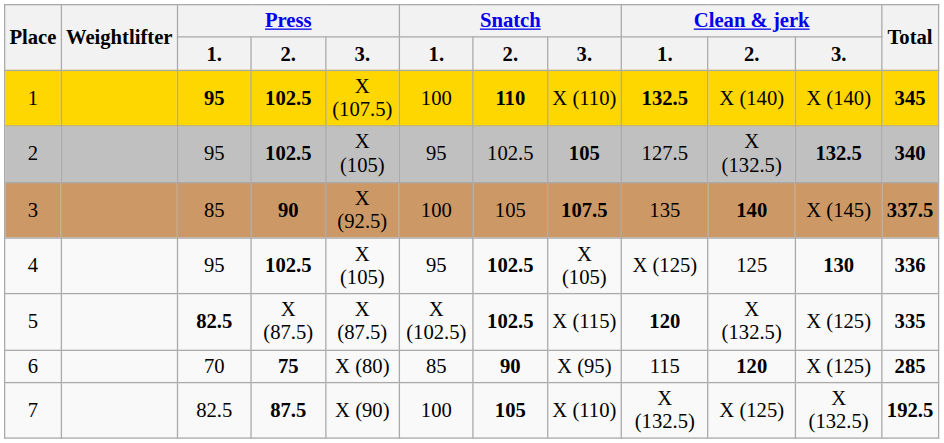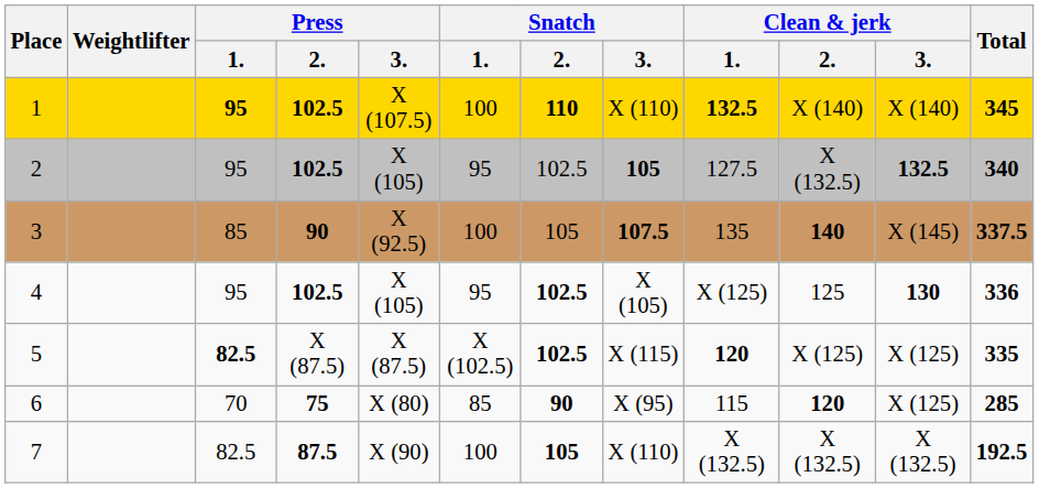 <table class=wikitable style="text-align:center">
 <tr>
 <th rowspan=2>Place</th>
 <th rowspan=2>Weightlifter</th>
 <th colspan=3><a href='#'>Press</a></th>
 <th colspan=3><a href='#'>Snatch</a></th>
 <th colspan=3><a href='#'>Clean & jerk</a></th>
 <th rowspan=2>Total</th>
 </tr>
 <tr>
 <th align=center width=50>1.</th>
 <th align=center width=50>2.</th>
 <th align=center width=50>3.</th>
 <th align=center width=50>1.</th>
 <th align=center width=50>2.</th>
 <th align=center width=50>3.</th>
 <th align=center width=60>1.</th>
 <th align=center width=60>2.</th>
 <th align=center width=60>3.</th>
 </tr>
 <tr bgcolor=gold>
 <td>1</td>
 <td align=left></td>
 <td><strong>95</strong></td>
 <td><strong>102.5</strong></td>
 <td>X (107.5)</td>
 <td>100</td>
 <td><strong>110</strong></td>
 <td>X (110)</td>
 <td><strong>132.5</strong></td>
 <td>X (140)</td>
 <td>X (140)</td>
 <td><strong>345</strong></td>
 </tr>
 <tr bgcolor=silver>
 <td>2</td>
 <td align=left></td>
 <td>95</td>
 <td><strong>102.5</strong></td>
 <td>X (105)</td>
 <td>95</td>
 <td>102.5</td>
 <td><strong>105</strong></td>
 <td>127.5</td>
 <td>X (132.5)</td>
 <td><strong>132.5</strong></td>
 <td><strong>340</strong></td>
 </tr>
 <tr bgcolor=cc9966>
 <td>3</td>
 <td align=left></td>
 <td>85</td>
 <td><strong>90</strong></td>
 <td>X (92.5)</td>
 <td>100</td>
 <td>105</td>
 <td><strong>107.5</strong></td>
 <td>135</td>
 <td><strong>140</strong></td>
 <td>X (145)</td>
 <td><strong>337.5</strong></td>
 </tr>
 <tr>
 <td>4</td>
 <td align=left></td>
 <td>95</td>
 <td><strong>102.5</strong></td>
 <td>X (105)</td>
 <td>95</td>
 <td><strong>102.5</strong></td>
 <td>X (105)</td>
 <td>X (125)</td>
 <td>125</td>
 <td><strong>130</strong></td>
 <td><strong>336</strong></td>
 </tr>
 <tr>
 <td>5</td>
 <td align=left></td>
 <td><strong>82.5</strong></td>
 <td>X (87.5)</td>
 <td>X (87.5)</td>
 <td>X (102.5)</td>
 <td><strong>102.5</strong></td>
 <td>X (115)</td>
 <td><strong>120</strong></td>
-<td>X (132.5)</td>
+<td>X (125)</td>
 <td>X (125)</td>
 <td><strong>335</strong></td>
 </tr>
 <tr>
 <td>6</td>
 <td align=left></td>
 <td>70</td>
 <td><strong>75</strong></td>
 <td>X (80)</td>
 <td>85</td>
 <td><strong>90</strong></td>
 <td>X (95)</td>
 <td>115</td>
 <td><strong>120</strong></td>
 <td>X (125)</td>
 <td><strong>285</strong></td>
 </tr>
 <tr>
 <td>7</td>
 <td align=left></td>
 <td>82.5</td>
 <td><strong>87.5</strong></td>
 <td>X (90)</td>
 <td>100</td>
 <td><strong>105</strong></td>
 <td>X (110)</td>
 <td>X (132.5)</td>
-<td>X (125)</td>
+<td>X (132.5)</td>
 <td>X (132.5)</td>
 <td><strong>192.5</strong></td>
 </tr>
 </table>
